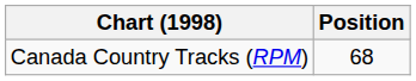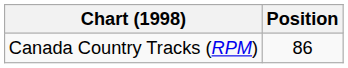 <table class="wikitable sortable">
 <tr>
 <th scope="col">Chart (1998)</th>
 <th scope="col">Position</th>
 </tr>
 <tr>
 <td>Canada Country Tracks (<em><a href='#'>RPM</a></em>)</td>
-<td align="center">68</td>
+<td align="center">86</td>
 </tr>
 </table>
